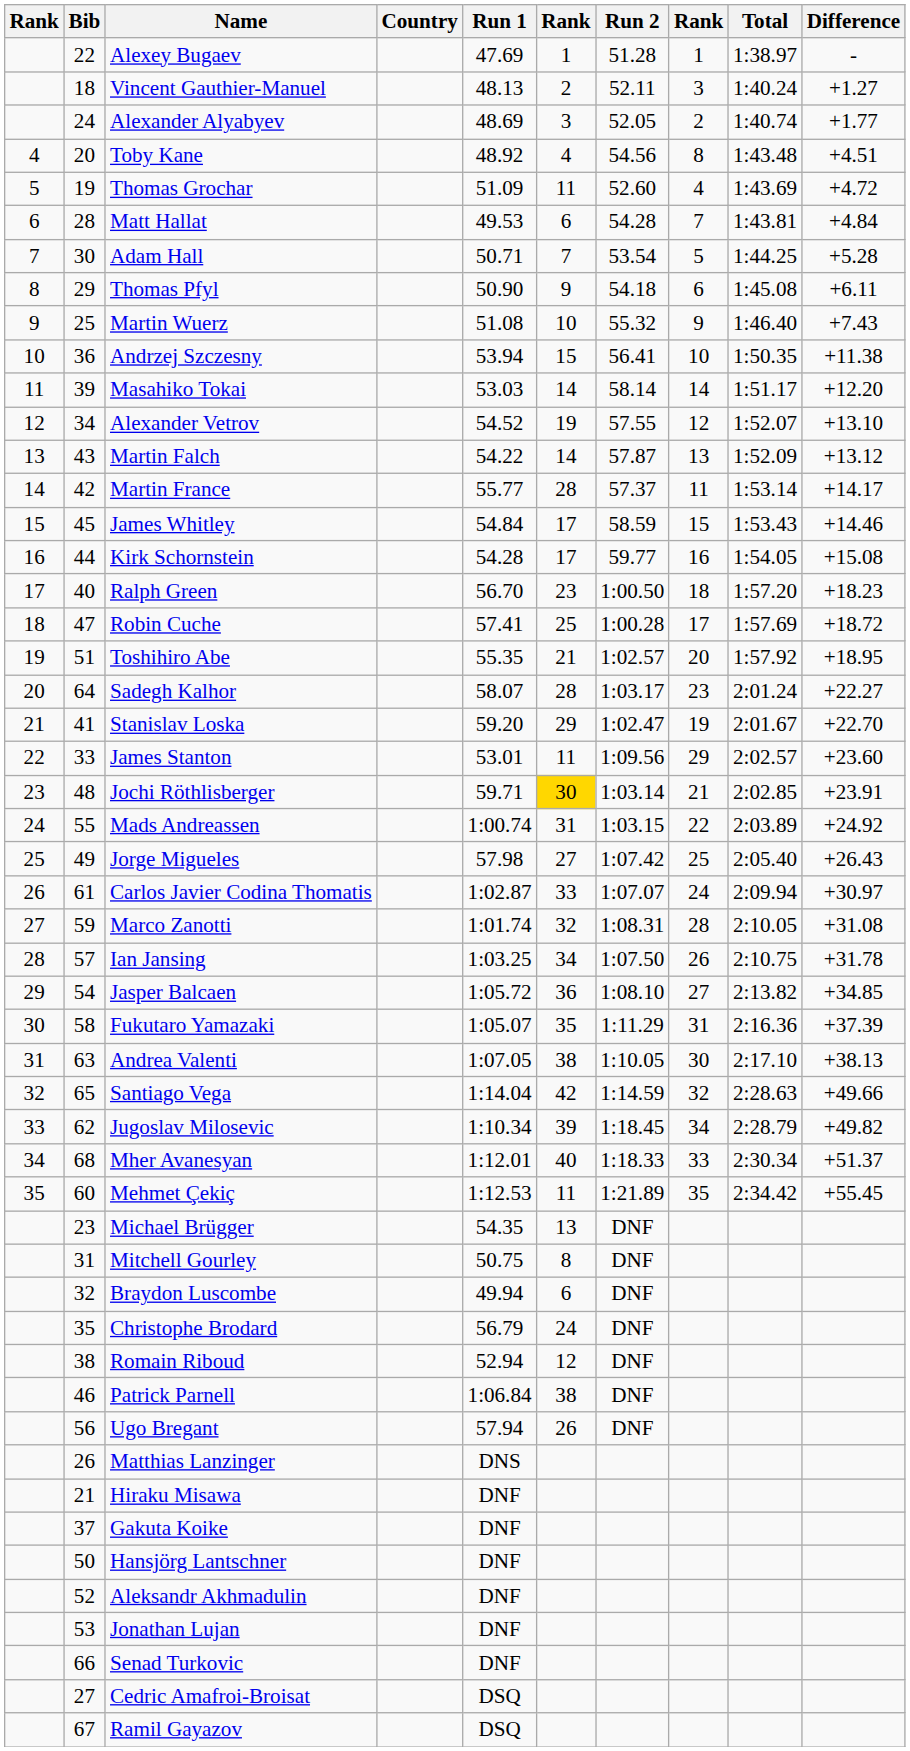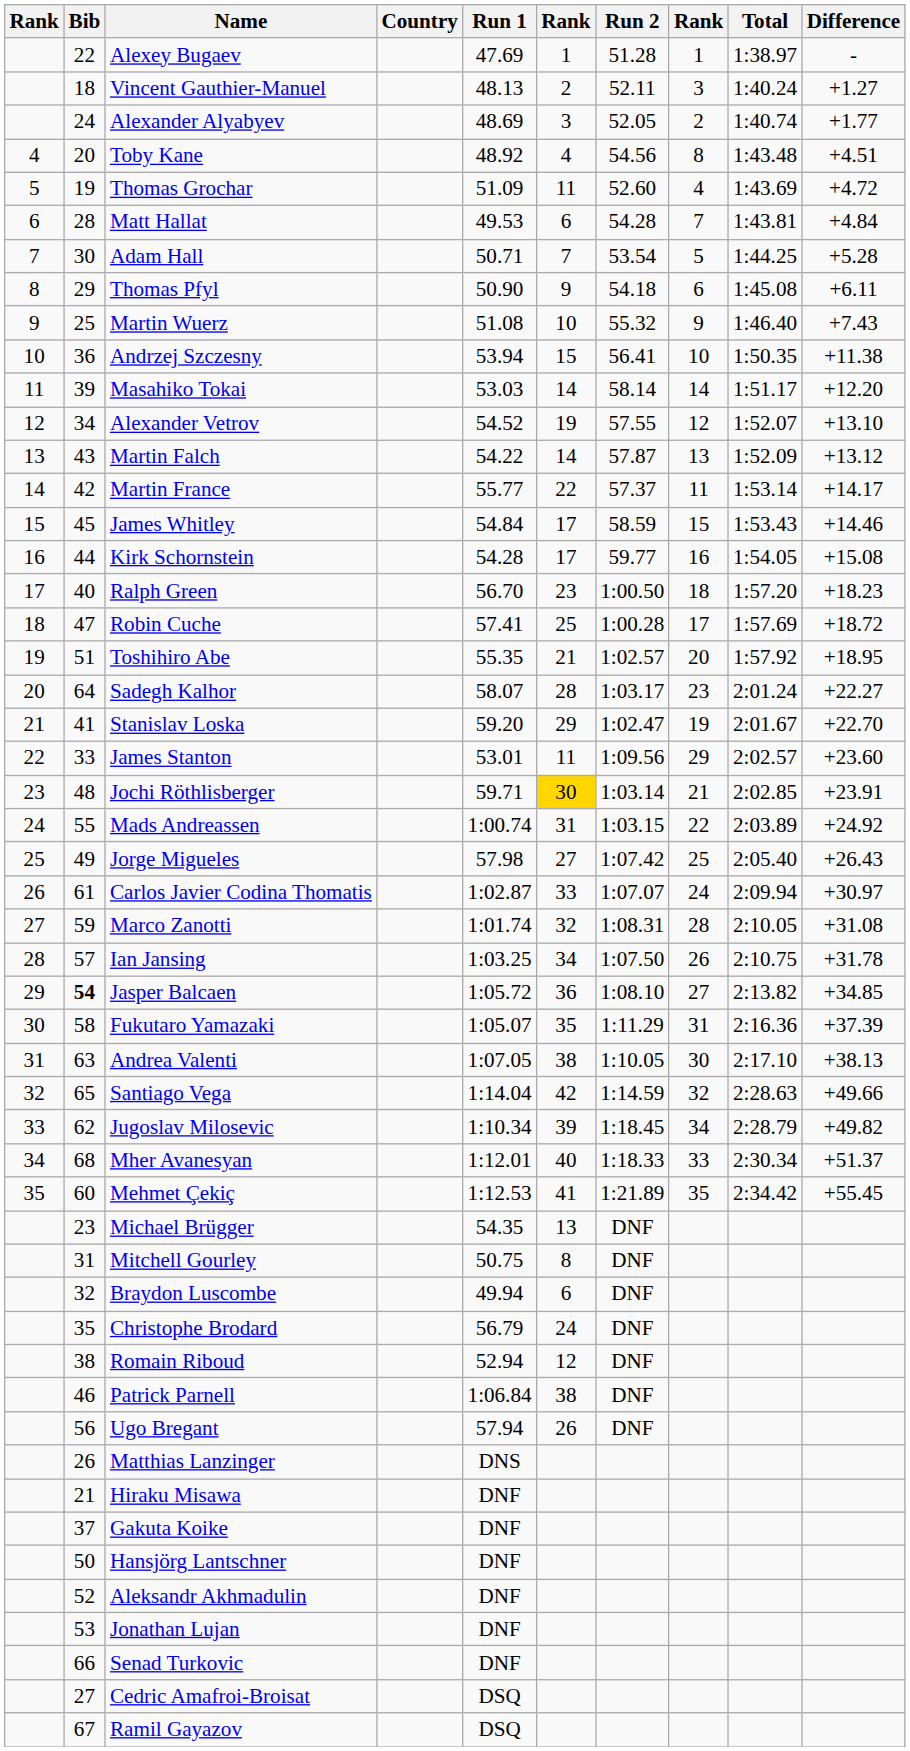 <table class="wikitable sortable" style="text-align:center">
 <tr>
 <th>Rank</th>
 <th>Bib</th>
 <th>Name</th>
 <th>Country</th>
 <th>Run 1</th>
 <th>Rank</th>
 <th>Run 2</th>
 <th>Rank</th>
 <th>Total</th>
 <th>Difference</th>
 </tr>
 <tr>
 <td></td>
 <td>22</td>
 <td align=left><a href='#'>Alexey Bugaev</a></td>
 <td align=left></td>
 <td>47.69</td>
 <td>1</td>
 <td>51.28</td>
 <td>1</td>
 <td>1:38.97</td>
 <td>-</td>
 </tr>
 <tr>
 <td></td>
 <td>18</td>
 <td align=left><a href='#'>Vincent Gauthier-Manuel</a></td>
 <td align=left></td>
 <td>48.13</td>
 <td>2</td>
 <td>52.11</td>
 <td>3</td>
 <td>1:40.24</td>
 <td>+1.27</td>
 </tr>
 <tr>
 <td></td>
 <td>24</td>
 <td align=left><a href='#'>Alexander Alyabyev</a></td>
 <td align=left></td>
 <td>48.69</td>
 <td>3</td>
 <td>52.05</td>
 <td>2</td>
 <td>1:40.74</td>
 <td>+1.77</td>
 </tr>
 <tr>
 <td>4</td>
 <td>20</td>
 <td align=left><a href='#'>Toby Kane</a></td>
 <td align=left></td>
 <td>48.92</td>
 <td>4</td>
 <td>54.56</td>
 <td>8</td>
 <td>1:43.48</td>
 <td>+4.51</td>
 </tr>
 <tr>
 <td>5</td>
 <td>19</td>
 <td align=left><a href='#'>Thomas Grochar</a></td>
 <td align=left></td>
 <td>51.09</td>
 <td>11</td>
 <td>52.60</td>
 <td>4</td>
 <td>1:43.69</td>
 <td>+4.72</td>
 </tr>
 <tr>
 <td>6</td>
 <td>28</td>
 <td align=left><a href='#'>Matt Hallat</a></td>
 <td align=left></td>
 <td>49.53</td>
 <td>6</td>
 <td>54.28</td>
 <td>7</td>
 <td>1:43.81</td>
 <td>+4.84</td>
 </tr>
 <tr>
 <td>7</td>
 <td>30</td>
 <td align=left><a href='#'>Adam Hall</a></td>
 <td align=left></td>
 <td>50.71</td>
 <td>7</td>
 <td>53.54</td>
 <td>5</td>
 <td>1:44.25</td>
 <td>+5.28</td>
 </tr>
 <tr>
 <td>8</td>
 <td>29</td>
 <td align=left><a href='#'>Thomas Pfyl</a></td>
 <td align=left></td>
 <td>50.90</td>
 <td>9</td>
 <td>54.18</td>
 <td>6</td>
 <td>1:45.08</td>
 <td>+6.11</td>
 </tr>
 <tr>
 <td>9</td>
 <td>25</td>
 <td align=left><a href='#'>Martin Wuerz</a></td>
 <td align=left></td>
 <td>51.08</td>
 <td>10</td>
 <td>55.32</td>
 <td>9</td>
 <td>1:46.40</td>
 <td>+7.43</td>
 </tr>
 <tr>
 <td>10</td>
 <td>36</td>
 <td align=left><a href='#'>Andrzej Szczesny</a></td>
 <td align=left></td>
 <td>53.94</td>
 <td>15</td>
 <td>56.41</td>
 <td>10</td>
 <td>1:50.35</td>
 <td>+11.38</td>
 </tr>
 <tr>
 <td>11</td>
 <td>39</td>
 <td align=left><a href='#'>Masahiko Tokai</a></td>
 <td align=left></td>
 <td>53.03</td>
 <td>14</td>
 <td>58.14</td>
 <td>14</td>
 <td>1:51.17</td>
 <td>+12.20</td>
 </tr>
 <tr>
 <td>12</td>
 <td>34</td>
 <td align=left><a href='#'>Alexander Vetrov</a></td>
 <td align=left></td>
 <td>54.52</td>
 <td>19</td>
 <td>57.55</td>
 <td>12</td>
 <td>1:52.07</td>
 <td>+13.10</td>
 </tr>
 <tr>
 <td>13</td>
 <td>43</td>
 <td align=left><a href='#'>Martin Falch</a></td>
 <td align=left></td>
 <td>54.22</td>
 <td>14</td>
 <td>57.87</td>
 <td>13</td>
 <td>1:52.09</td>
 <td>+13.12</td>
 </tr>
 <tr>
 <td>14</td>
 <td>42</td>
 <td align=left><a href='#'>Martin France</a></td>
 <td align=left></td>
 <td>55.77</td>
-<td>28</td>
+<td>22</td>
 <td>57.37</td>
 <td>11</td>
 <td>1:53.14</td>
 <td>+14.17</td>
 </tr>
 <tr>
 <td>15</td>
 <td>45</td>
 <td align=left><a href='#'>James Whitley</a></td>
 <td align=left></td>
 <td>54.84</td>
 <td>17</td>
 <td>58.59</td>
 <td>15</td>
 <td>1:53.43</td>
 <td>+14.46</td>
 </tr>
 <tr>
 <td>16</td>
 <td>44</td>
 <td align=left><a href='#'>Kirk Schornstein</a></td>
 <td align=left></td>
 <td>54.28</td>
 <td>17</td>
 <td>59.77</td>
 <td>16</td>
 <td>1:54.05</td>
 <td>+15.08</td>
 </tr>
 <tr>
 <td>17</td>
 <td>40</td>
 <td align=left><a href='#'>Ralph Green</a></td>
 <td align=left></td>
 <td>56.70</td>
 <td>23</td>
 <td>1:00.50</td>
 <td>18</td>
 <td>1:57.20</td>
 <td>+18.23</td>
 </tr>
 <tr>
 <td>18</td>
 <td>47</td>
 <td align=left><a href='#'>Robin Cuche</a></td>
 <td align=left></td>
 <td>57.41</td>
 <td>25</td>
 <td>1:00.28</td>
 <td>17</td>
 <td>1:57.69</td>
 <td>+18.72</td>
 </tr>
 <tr>
 <td>19</td>
 <td>51</td>
 <td align=left><a href='#'>Toshihiro Abe</a></td>
 <td align=left></td>
 <td>55.35</td>
 <td>21</td>
 <td>1:02.57</td>
 <td>20</td>
 <td>1:57.92</td>
 <td>+18.95</td>
 </tr>
 <tr>
 <td>20</td>
 <td>64</td>
 <td align=left><a href='#'>Sadegh Kalhor</a></td>
 <td align=left></td>
 <td>58.07</td>
 <td>28</td>
 <td>1:03.17</td>
 <td>23</td>
 <td>2:01.24</td>
 <td>+22.27</td>
 </tr>
 <tr>
 <td>21</td>
 <td>41</td>
 <td align=left><a href='#'>Stanislav Loska</a></td>
 <td align=left></td>
 <td>59.20</td>
 <td>29</td>
 <td>1:02.47</td>
 <td>19</td>
 <td>2:01.67</td>
 <td>+22.70</td>
 </tr>
 <tr>
 <td>22</td>
 <td>33</td>
 <td align=left><a href='#'>James Stanton</a></td>
 <td align=left></td>
 <td>53.01</td>
 <td>11</td>
 <td>1:09.56</td>
 <td>29</td>
 <td>2:02.57</td>
 <td>+23.60</td>
 </tr>
 <tr>
 <td>23</td>
 <td>48</td>
 <td align=left><a href='#'>Jochi Röthlisberger</a></td>
 <td align=left></td>
 <td>59.71</td>
 <td style="background: gold;">30</td>
 <td>1:03.14</td>
 <td>21</td>
 <td>2:02.85</td>
 <td>+23.91</td>
 </tr>
 <tr>
 <td>24</td>
 <td>55</td>
 <td align=left><a href='#'>Mads Andreassen</a></td>
 <td align=left></td>
 <td>1:00.74</td>
 <td>31</td>
 <td>1:03.15</td>
 <td>22</td>
 <td>2:03.89</td>
 <td>+24.92</td>
 </tr>
 <tr>
 <td>25</td>
 <td>49</td>
 <td align=left><a href='#'>Jorge Migueles</a></td>
 <td align=left></td>
 <td>57.98</td>
 <td>27</td>
 <td>1:07.42</td>
 <td>25</td>
 <td>2:05.40</td>
 <td>+26.43</td>
 </tr>
 <tr>
 <td>26</td>
 <td>61</td>
 <td align=left><a href='#'>Carlos Javier Codina Thomatis</a></td>
 <td align=left></td>
 <td>1:02.87</td>
 <td>33</td>
 <td>1:07.07</td>
 <td>24</td>
 <td>2:09.94</td>
 <td>+30.97</td>
 </tr>
 <tr>
 <td>27</td>
 <td>59</td>
 <td align=left><a href='#'>Marco Zanotti</a></td>
 <td align=left></td>
 <td>1:01.74</td>
 <td>32</td>
 <td>1:08.31</td>
 <td>28</td>
 <td>2:10.05</td>
 <td>+31.08</td>
 </tr>
 <tr>
 <td>28</td>
 <td>57</td>
 <td align=left><a href='#'>Ian Jansing</a></td>
 <td align=left></td>
 <td>1:03.25</td>
 <td>34</td>
 <td>1:07.50</td>
 <td>26</td>
 <td>2:10.75</td>
 <td>+31.78</td>
 </tr>
 <tr>
 <td>29</td>
-<td>54</td>
+<td><strong>54</strong></td>
 <td align=left><a href='#'>Jasper Balcaen</a></td>
 <td align=left></td>
 <td>1:05.72</td>
 <td>36</td>
 <td>1:08.10</td>
 <td>27</td>
 <td>2:13.82</td>
 <td>+34.85</td>
 </tr>
 <tr>
 <td>30</td>
 <td>58</td>
 <td align=left><a href='#'>Fukutaro Yamazaki</a></td>
 <td align=left></td>
 <td>1:05.07</td>
 <td>35</td>
 <td>1:11.29</td>
 <td>31</td>
 <td>2:16.36</td>
 <td>+37.39</td>
 </tr>
 <tr>
 <td>31</td>
 <td>63</td>
 <td align=left><a href='#'>Andrea Valenti</a></td>
 <td align=left></td>
 <td>1:07.05</td>
 <td>38</td>
 <td>1:10.05</td>
 <td>30</td>
 <td>2:17.10</td>
 <td>+38.13</td>
 </tr>
 <tr>
 <td>32</td>
 <td>65</td>
 <td align=left><a href='#'>Santiago Vega</a></td>
 <td align=left></td>
 <td>1:14.04</td>
 <td>42</td>
 <td>1:14.59</td>
 <td>32</td>
 <td>2:28.63</td>
 <td>+49.66</td>
 </tr>
 <tr>
 <td>33</td>
 <td>62</td>
 <td align=left><a href='#'>Jugoslav Milosevic</a></td>
 <td align=left></td>
 <td>1:10.34</td>
 <td>39</td>
 <td>1:18.45</td>
 <td>34</td>
 <td>2:28.79</td>
 <td>+49.82</td>
 </tr>
 <tr>
 <td>34</td>
 <td>68</td>
 <td align=left><a href='#'>Mher Avanesyan</a></td>
 <td align=left></td>
 <td>1:12.01</td>
 <td>40</td>
 <td>1:18.33</td>
 <td>33</td>
 <td>2:30.34</td>
 <td>+51.37</td>
 </tr>
 <tr>
 <td>35</td>
 <td>60</td>
 <td align=left><a href='#'>Mehmet Çekiç</a></td>
 <td align=left></td>
 <td>1:12.53</td>
-<td>11</td>
+<td>41</td>
 <td>1:21.89</td>
 <td>35</td>
 <td>2:34.42</td>
 <td>+55.45</td>
 </tr>
 <tr>
 <td></td>
 <td>23</td>
 <td align=left><a href='#'>Michael Brügger</a></td>
 <td align=left></td>
 <td>54.35</td>
 <td>13</td>
 <td>DNF</td>
 <td></td>
 <td></td>
 <td></td>
 </tr>
 <tr>
 <td></td>
 <td>31</td>
 <td align=left><a href='#'>Mitchell Gourley</a></td>
 <td align=left></td>
 <td>50.75</td>
 <td>8</td>
 <td>DNF</td>
 <td></td>
 <td></td>
 <td></td>
 </tr>
 <tr>
 <td></td>
 <td>32</td>
 <td align=left><a href='#'>Braydon Luscombe</a></td>
 <td align=left></td>
 <td>49.94</td>
 <td>6</td>
 <td>DNF</td>
 <td></td>
 <td></td>
 <td></td>
 </tr>
 <tr>
 <td></td>
 <td>35</td>
 <td align=left><a href='#'>Christophe Brodard</a></td>
 <td align=left></td>
 <td>56.79</td>
 <td>24</td>
 <td>DNF</td>
 <td></td>
 <td></td>
 <td></td>
 </tr>
 <tr>
 <td></td>
 <td>38</td>
 <td align=left><a href='#'>Romain Riboud</a></td>
 <td align=left></td>
 <td>52.94</td>
 <td>12</td>
 <td>DNF</td>
 <td></td>
 <td></td>
 <td></td>
 </tr>
 <tr>
 <td></td>
 <td>46</td>
 <td align=left><a href='#'>Patrick Parnell</a></td>
 <td align=left></td>
 <td>1:06.84</td>
 <td>38</td>
 <td>DNF</td>
 <td></td>
 <td></td>
 <td></td>
 </tr>
 <tr>
 <td></td>
 <td>56</td>
 <td align=left><a href='#'>Ugo Bregant</a></td>
 <td align=left></td>
 <td>57.94</td>
 <td>26</td>
 <td>DNF</td>
 <td></td>
 <td></td>
 <td></td>
 </tr>
 <tr>
 <td></td>
 <td>26</td>
 <td align=left><a href='#'>Matthias Lanzinger</a></td>
 <td align=left></td>
 <td>DNS</td>
 <td></td>
 <td></td>
 <td></td>
 <td></td>
 <td></td>
 </tr>
 <tr>
 <td></td>
 <td>21</td>
 <td align=left><a href='#'>Hiraku Misawa</a></td>
 <td align=left></td>
 <td>DNF</td>
 <td></td>
 <td></td>
 <td></td>
 <td></td>
 <td></td>
 </tr>
 <tr>
 <td></td>
 <td>37</td>
 <td align=left><a href='#'>Gakuta Koike</a></td>
 <td align=left></td>
 <td>DNF</td>
 <td></td>
 <td></td>
 <td></td>
 <td></td>
 <td></td>
 </tr>
 <tr>
 <td></td>
 <td>50</td>
 <td align=left><a href='#'>Hansjörg Lantschner</a></td>
 <td align=left></td>
 <td>DNF</td>
 <td></td>
 <td></td>
 <td></td>
 <td></td>
 <td></td>
 </tr>
 <tr>
 <td></td>
 <td>52</td>
 <td align=left><a href='#'>Aleksandr Akhmadulin</a></td>
 <td align=left></td>
 <td>DNF</td>
 <td></td>
 <td></td>
 <td></td>
 <td></td>
 <td></td>
 </tr>
 <tr>
 <td></td>
 <td>53</td>
 <td align=left><a href='#'>Jonathan Lujan</a></td>
 <td align=left></td>
 <td>DNF</td>
 <td></td>
 <td></td>
 <td></td>
 <td></td>
 <td></td>
 </tr>
 <tr>
 <td></td>
 <td>66</td>
 <td align=left><a href='#'>Senad Turkovic</a></td>
 <td align=left></td>
 <td>DNF</td>
 <td></td>
 <td></td>
 <td></td>
 <td></td>
 <td></td>
 </tr>
 <tr>
 <td></td>
 <td>27</td>
 <td align=left><a href='#'>Cedric Amafroi-Broisat</a></td>
 <td align=left></td>
 <td>DSQ</td>
 <td></td>
 <td></td>
 <td></td>
 <td></td>
 <td></td>
 </tr>
 <tr>
 <td></td>
 <td>67</td>
 <td align=left><a href='#'>Ramil Gayazov</a></td>
 <td align=left></td>
 <td>DSQ</td>
 <td></td>
 <td></td>
 <td></td>
 <td></td>
 <td></td>
 </tr>
 </table>
